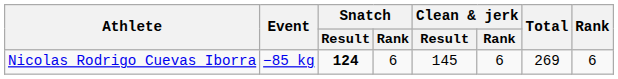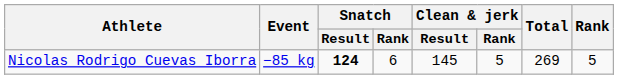 <table class="wikitable" style="font-size:90%">
 <tr>
 <th rowspan="2">Athlete</th>
 <th rowspan="2">Event</th>
 <th colspan="2">Snatch</th>
 <th colspan="2">Clean & jerk</th>
 <th rowspan="2">Total</th>
 <th rowspan="2">Rank</th>
 </tr>
 <tr style="font-size:95%">
 <th>Result</th>
 <th>Rank</th>
 <th>Result</th>
 <th>Rank</th>
 </tr>
 <tr align=center>
 <td align=left><a href='#'>Nicolas Rodrigo Cuevas Iborra</a></td>
 <td align=left><a href='#'>−85 kg</a></td>
 <td><strong>124</strong></td>
 <td>6</td>
 <td>145</td>
-<td>6</td>
+<td>5</td>
 <td>269</td>
-<td>6</td>
+<td>5</td>
 </tr>
 </table>
